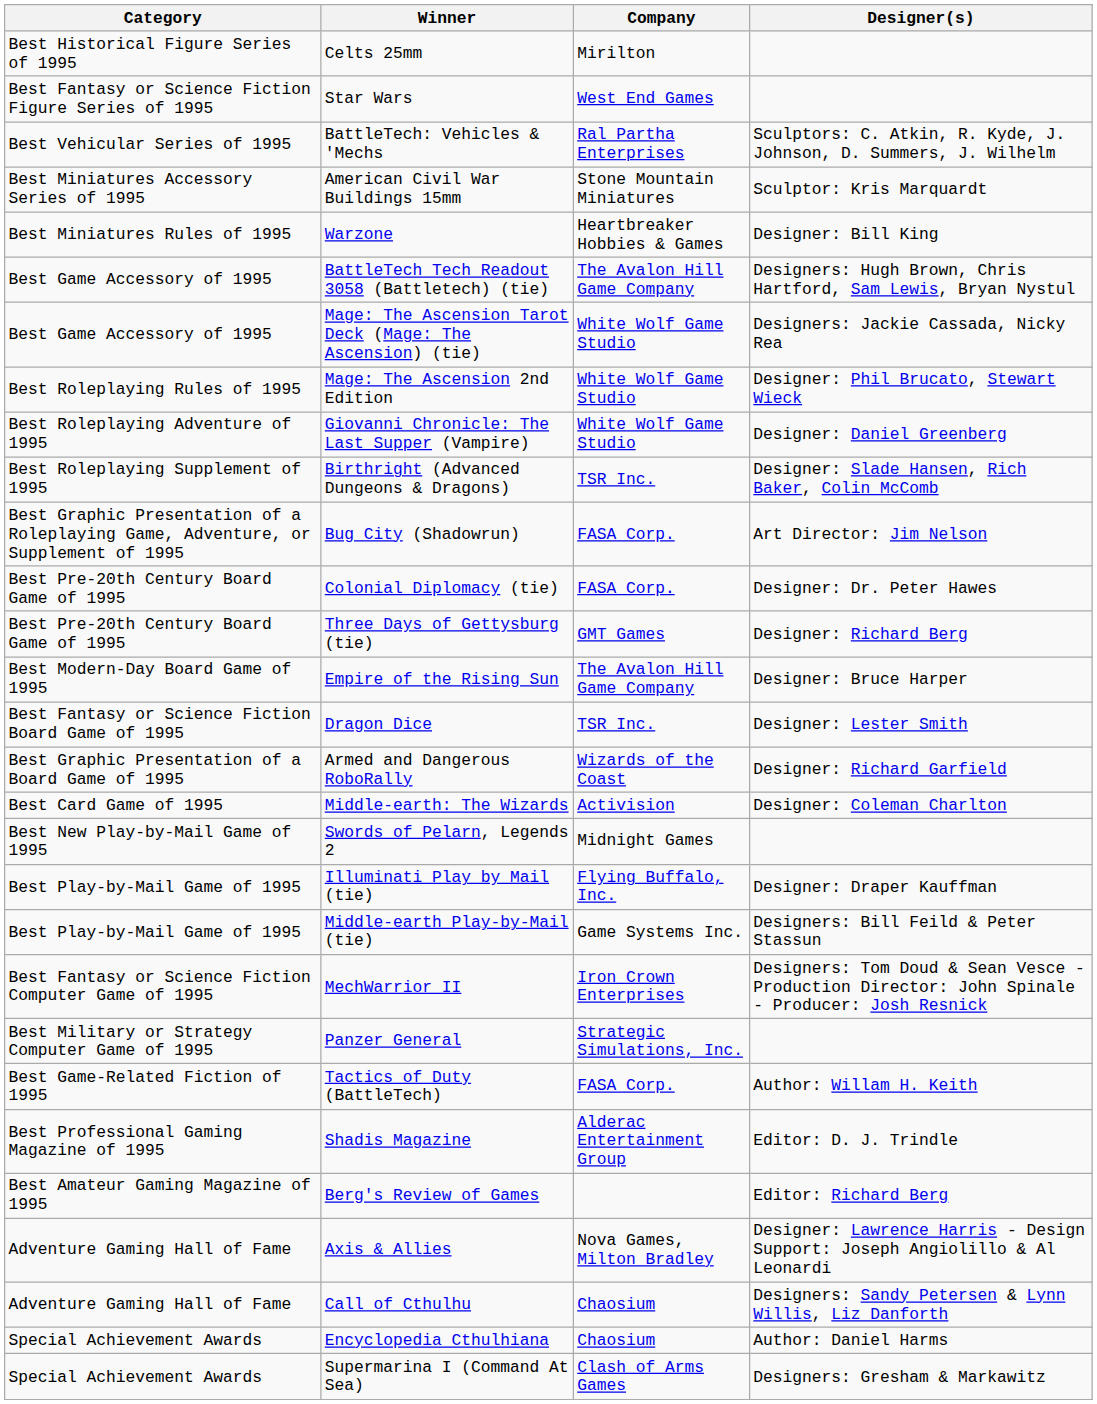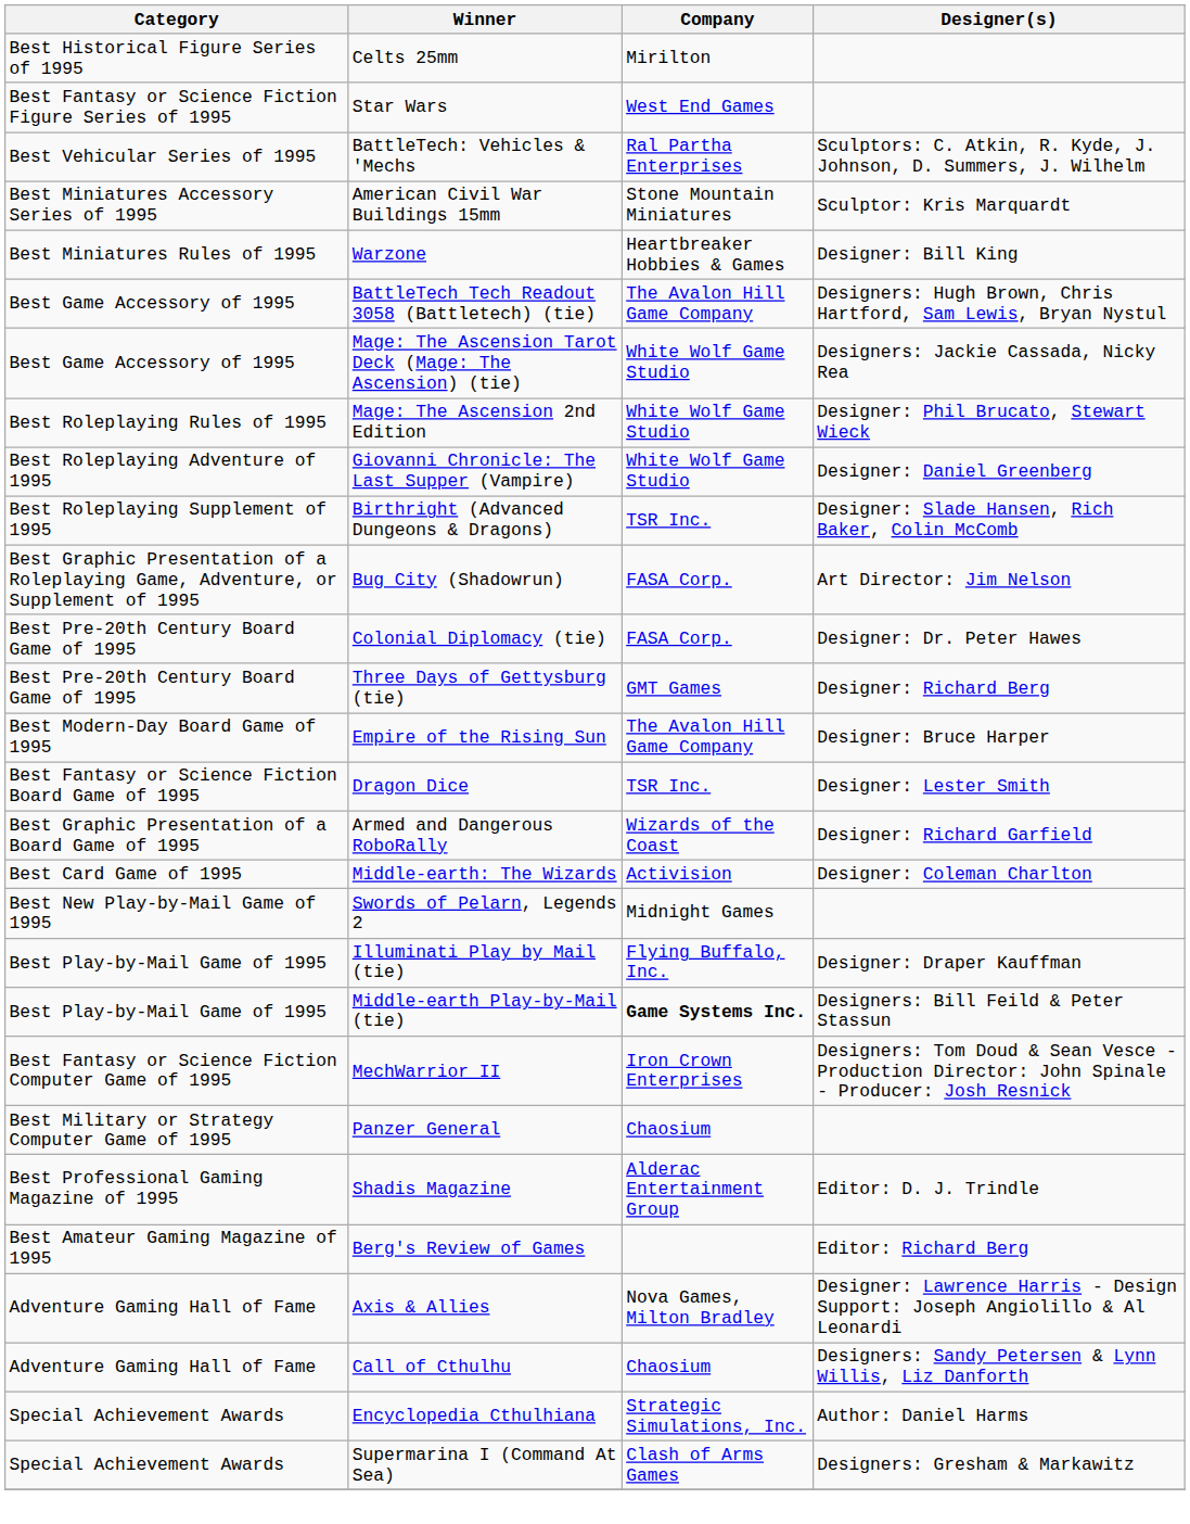 <table class="wikitable">
 <tr>
 <th>Category</th>
 <th>Winner</th>
 <th>Company</th>
 <th>Designer(s)</th>
 </tr>
 <tr>
 <td>Best Historical Figure Series of 1995</td>
 <td>Celts 25mm</td>
 <td>Mirilton</td>
 <td></td>
 </tr>
 <tr>
 <td>Best Fantasy or Science Fiction Figure Series of 1995</td>
 <td>Star Wars</td>
 <td><a href='#'>West End Games</a></td>
 <td></td>
 </tr>
 <tr>
 <td>Best Vehicular Series of 1995</td>
 <td>BattleTech: Vehicles & 'Mechs</td>
 <td><a href='#'>Ral Partha Enterprises</a></td>
 <td>Sculptors: C. Atkin, R. Kyde, J. Johnson, D. Summers, J. Wilhelm</td>
 </tr>
 <tr>
 <td>Best Miniatures Accessory Series of 1995</td>
 <td>American Civil War Buildings 15mm</td>
 <td>Stone Mountain Miniatures</td>
 <td>Sculptor: Kris Marquardt</td>
 </tr>
 <tr>
 <td>Best Miniatures Rules of 1995</td>
 <td><a href='#'>Warzone</a></td>
 <td>Heartbreaker Hobbies & Games</td>
 <td>Designer: Bill King</td>
 </tr>
 <tr>
 <td>Best Game Accessory of 1995</td>
 <td><a href='#'>BattleTech Tech Readout 3058</a> (Battletech) (tie)</td>
 <td><a href='#'>The Avalon Hill Game Company</a></td>
 <td>Designers: Hugh Brown, Chris Hartford, <a href='#'>Sam Lewis</a>, Bryan Nystul</td>
 </tr>
 <tr>
 <td>Best Game Accessory of 1995</td>
 <td><a href='#'>Mage: The Ascension Tarot Deck</a> (<a href='#'>Mage: The Ascension</a>) (tie)</td>
 <td><a href='#'>White Wolf Game Studio</a></td>
 <td>Designers: Jackie Cassada, Nicky Rea</td>
 </tr>
 <tr>
 <td>Best Roleplaying Rules of 1995</td>
 <td><a href='#'>Mage: The Ascension</a> 2nd Edition</td>
 <td><a href='#'>White Wolf Game Studio</a></td>
 <td>Designer: <a href='#'>Phil Brucato</a>, <a href='#'>Stewart Wieck</a></td>
 </tr>
 <tr>
 <td>Best Roleplaying Adventure of 1995</td>
 <td><a href='#'>Giovanni Chronicle: The Last Supper</a> (Vampire)</td>
 <td><a href='#'>White Wolf Game Studio</a></td>
 <td>Designer: <a href='#'>Daniel Greenberg</a></td>
 </tr>
 <tr>
 <td>Best Roleplaying Supplement of 1995</td>
 <td><a href='#'>Birthright</a> (Advanced Dungeons & Dragons)</td>
 <td><a href='#'>TSR Inc.</a></td>
 <td>Designer: <a href='#'>Slade Hansen</a>, <a href='#'>Rich Baker</a>, <a href='#'>Colin McComb</a></td>
 </tr>
 <tr>
 <td>Best Graphic Presentation of a Roleplaying Game, Adventure, or Supplement of 1995</td>
 <td><a href='#'>Bug City</a> (Shadowrun)</td>
 <td><a href='#'>FASA Corp.</a></td>
 <td>Art Director: <a href='#'>Jim Nelson</a></td>
 </tr>
 <tr>
 <td>Best Pre-20th Century Board Game of 1995</td>
 <td><a href='#'>Colonial Diplomacy</a> (tie)</td>
 <td><a href='#'>FASA Corp.</a></td>
 <td>Designer: Dr. Peter Hawes</td>
 </tr>
 <tr>
 <td>Best Pre-20th Century Board Game of 1995</td>
 <td><a href='#'>Three Days of Gettysburg</a> (tie)</td>
 <td><a href='#'>GMT Games</a></td>
 <td>Designer: <a href='#'>Richard Berg</a></td>
 </tr>
 <tr>
 <td>Best Modern-Day Board Game of 1995</td>
 <td><a href='#'>Empire of the Rising Sun</a></td>
 <td><a href='#'>The Avalon Hill Game Company</a></td>
 <td>Designer: Bruce Harper</td>
 </tr>
 <tr>
 <td>Best Fantasy or Science Fiction Board Game of 1995</td>
 <td><a href='#'>Dragon Dice</a></td>
 <td><a href='#'>TSR Inc.</a></td>
 <td>Designer: <a href='#'>Lester Smith</a></td>
 </tr>
 <tr>
 <td>Best Graphic Presentation of a Board Game of 1995</td>
 <td>Armed and Dangerous <a href='#'>RoboRally</a></td>
 <td><a href='#'>Wizards of the Coast</a></td>
 <td>Designer: <a href='#'>Richard Garfield</a></td>
 </tr>
 <tr>
 <td>Best Card Game of 1995</td>
 <td><a href='#'>Middle-earth: The Wizards</a></td>
 <td><a href='#'>Activision</a></td>
 <td>Designer: <a href='#'>Coleman Charlton</a></td>
 </tr>
 <tr>
 <td>Best New Play-by-Mail Game of 1995</td>
 <td><a href='#'>Swords of Pelarn</a>, Legends 2</td>
 <td>Midnight Games</td>
 <td></td>
 </tr>
 <tr>
 <td>Best Play-by-Mail Game of 1995</td>
 <td><a href='#'>Illuminati Play by Mail</a> (tie)</td>
 <td><a href='#'>Flying Buffalo, Inc.</a></td>
 <td>Designer: Draper Kauffman</td>
 </tr>
 <tr>
 <td>Best Play-by-Mail Game of 1995</td>
 <td><a href='#'>Middle-earth Play-by-Mail</a> (tie)</td>
-<td>Game Systems Inc.</td>
+<td><strong>Game Systems Inc.</strong></td>
 <td>Designers: Bill Feild & Peter Stassun</td>
 </tr>
 <tr>
 <td>Best Fantasy or Science Fiction Computer Game of 1995</td>
 <td><a href='#'>MechWarrior II</a></td>
 <td><a href='#'>Iron Crown Enterprises</a></td>
 <td>Designers: Tom Doud & Sean Vesce - Production Director: John Spinale - Producer: <a href='#'>Josh Resnick</a></td>
 </tr>
 <tr>
 <td>Best Military or Strategy Computer Game of 1995</td>
 <td><a href='#'>Panzer General</a></td>
-<td><a href='#'>Strategic Simulations, Inc.</a></td>
+<td><a href='#'>Chaosium</a></td>
 <td></td>
-</tr>
-<tr>
-<td>Best Game-Related Fiction of 1995</td>
-<td><a href='#'>Tactics of Duty</a> (BattleTech)</td>
-<td><a href='#'>FASA Corp.</a></td>
-<td>Author: <a href='#'>Willam H. Keith</a></td>
 </tr>
 <tr>
 <td>Best Professional Gaming Magazine of 1995</td>
 <td><a href='#'>Shadis Magazine</a></td>
 <td><a href='#'>Alderac Entertainment Group</a></td>
 <td>Editor: D. J. Trindle</td>
 </tr>
 <tr>
 <td>Best Amateur Gaming Magazine of 1995</td>
 <td><a href='#'>Berg's Review of Games</a></td>
 <td></td>
 <td>Editor: <a href='#'>Richard Berg</a></td>
 </tr>
 <tr>
 <td>Adventure Gaming Hall of Fame</td>
 <td><a href='#'>Axis & Allies</a></td>
 <td>Nova Games, <a href='#'>Milton Bradley</a></td>
 <td>Designer: <a href='#'>Lawrence Harris</a> - Design Support: Joseph Angiolillo & Al Leonardi</td>
 </tr>
 <tr>
 <td>Adventure Gaming Hall of Fame</td>
 <td><a href='#'>Call of Cthulhu</a></td>
 <td><a href='#'>Chaosium</a></td>
 <td>Designers: <a href='#'>Sandy Petersen</a> & <a href='#'>Lynn Willis</a>, <a href='#'>Liz Danforth</a></td>
 </tr>
 <tr>
 <td>Special Achievement Awards</td>
 <td><a href='#'>Encyclopedia Cthulhiana</a></td>
-<td><a href='#'>Chaosium</a></td>
+<td><a href='#'>Strategic Simulations, Inc.</a></td>
 <td>Author: Daniel Harms</td>
 </tr>
 <tr>
 <td>Special Achievement Awards</td>
 <td>Supermarina I (Command At Sea)</td>
 <td><a href='#'>Clash of Arms Games</a></td>
 <td>Designers: Gresham & Markawitz</td>
 </tr>
 <tr>
 </tr>
 </table>
